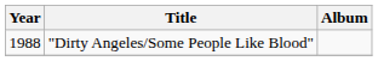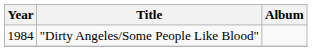 <table class="wikitable plainrowheaders" style="text-align:center;">
 <tr>
 <th>Year</th>
 <th>Title</th>
 <th>Album</th>
 </tr>
 <tr>
-<td>1988</td>
+<td>1984</td>
 <td align="left">"Dirty Angeles/Some People Like Blood"</td>
 <td></td>
 </tr>
 <tr>
 </tr>
 </table>
